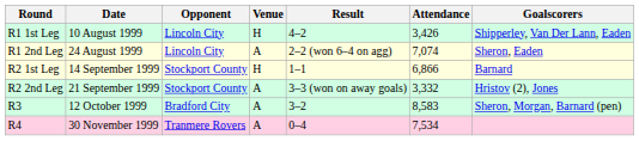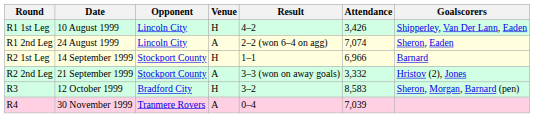 <table class="wikitable">
 <tr>
 <th>Round</th>
 <th>Date</th>
 <th>Opponent</th>
 <th>Venue</th>
 <th>Result</th>
 <th>Attendance</th>
 <th>Goalscorers</th>
 </tr>
 <tr style="background-color: #d0ffe3;">
 <td>R1 1st Leg</td>
 <td>10 August 1999</td>
 <td><a href='#'>Lincoln City</a></td>
 <td>H</td>
 <td>4–2</td>
 <td>3,426</td>
 <td><a href='#'>Shipperley</a>, <a href='#'>Van Der Lann</a>, <a href='#'>Eaden</a></td>
 </tr>
 <tr style="background-color: #ffffdd;">
 <td>R1 2nd Leg</td>
 <td>24 August 1999</td>
 <td><a href='#'>Lincoln City</a></td>
 <td>A</td>
 <td>2–2 (won 6–4 on agg)</td>
 <td>7,074</td>
 <td><a href='#'>Sheron</a>, <a href='#'>Eaden</a></td>
 </tr>
 <tr style="background-color: #ffffdd;">
 <td>R2 1st Leg</td>
 <td>14 September 1999</td>
 <td><a href='#'>Stockport County</a></td>
 <td>H</td>
 <td>1–1</td>
-<td>6,866</td>
+<td>6,966</td>
 <td><a href='#'>Barnard</a></td>
 </tr>
 <tr style="background-color: #d0ffe3;">
 <td>R2 2nd Leg</td>
 <td>21 September 1999</td>
 <td><a href='#'>Stockport County</a></td>
 <td>A</td>
 <td>3–3 (won on away goals)</td>
 <td>3,332</td>
 <td><a href='#'>Hristov</a> (2), <a href='#'>Jones</a></td>
 </tr>
 <tr style="background-color: #d0ffe3;">
 <td>R3</td>
 <td>12 October 1999</td>
 <td><a href='#'>Bradford City</a></td>
-<td>A</td>
+<td>H</td>
 <td>3–2</td>
 <td>8,583</td>
 <td><a href='#'>Sheron</a>, <a href='#'>Morgan</a>, <a href='#'>Barnard</a> (pen)</td>
 </tr>
 <tr style="background-color: #ffd0e3;">
 <td>R4</td>
 <td>30 November 1999</td>
 <td><a href='#'>Tranmere Rovers</a></td>
 <td>A</td>
 <td>0–4</td>
-<td>7,534</td>
+<td>7,039</td>
 <td></td>
 </tr>
 </table>
